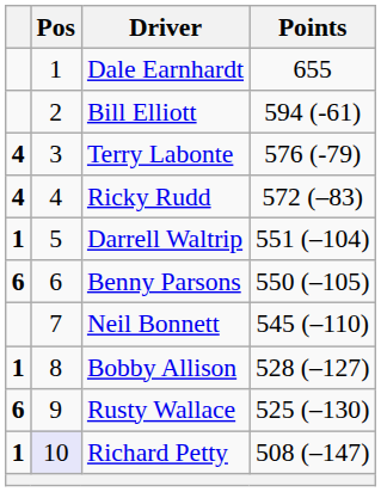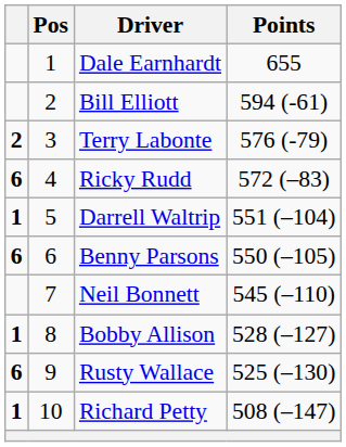 <table class="wikitable" style="font-size: 95%;">
 <tr>
 <th></th>
 <th>Pos</th>
 <th>Driver</th>
 <th>Points</th>
 </tr>
 <tr>
 <td align="left"></td>
 <td style="text-align:center;">1</td>
 <td><a href='#'>Dale Earnhardt</a></td>
 <td style="text-align:center;">655</td>
 </tr>
 <tr>
 <td align="left"></td>
 <td style="text-align:center;">2</td>
 <td><a href='#'>Bill Elliott</a></td>
 <td style="text-align:center;">594 (-61)</td>
 </tr>
 <tr>
-<td align="left">  <strong>4</strong></td>
+<td align="left">  <strong>2</strong></td>
 <td style="text-align:center;">3</td>
 <td><a href='#'>Terry Labonte</a></td>
 <td style="text-align:center;">576 (-79)</td>
 </tr>
 <tr>
-<td align="left">  <strong>4</strong></td>
+<td align="left">  <strong>6</strong></td>
 <td style="text-align:center;">4</td>
 <td><a href='#'>Ricky Rudd</a></td>
 <td style="text-align:center;">572 (–83)</td>
 </tr>
 <tr>
 <td align="left">  <strong>1</strong></td>
 <td style="text-align:center;">5</td>
 <td><a href='#'>Darrell Waltrip</a></td>
 <td style="text-align:center;">551 (–104)</td>
 </tr>
 <tr>
 <td align="left">  <strong>6</strong></td>
 <td style="text-align:center;">6</td>
 <td><a href='#'>Benny Parsons</a></td>
 <td style="text-align:center;">550 (–105)</td>
 </tr>
 <tr>
 <td align="left"></td>
 <td style="text-align:center;">7</td>
 <td><a href='#'>Neil Bonnett</a></td>
 <td style="text-align:center;">545 (–110)</td>
 </tr>
 <tr>
 <td align="left">  <strong>1</strong></td>
 <td style="text-align:center;">8</td>
 <td><a href='#'>Bobby Allison</a></td>
 <td style="text-align:center;">528 (–127)</td>
 </tr>
 <tr>
 <td align="left">  <strong>6</strong></td>
 <td style="text-align:center;">9</td>
 <td><a href='#'>Rusty Wallace</a></td>
 <td style="text-align:center;">525 (–130)</td>
 </tr>
 <tr>
 <td align="left">  <strong>1</strong></td>
-<td style="background: lavender; text-align:center;">10</td>
+<td style="text-align:center;">10</td>
 <td><a href='#'>Richard Petty</a></td>
 <td style="text-align:center;">508 (–147)</td>
 </tr>
 <tr class="sortbottom">
 <th colspan="9"></th>
 </tr>
 </table>
